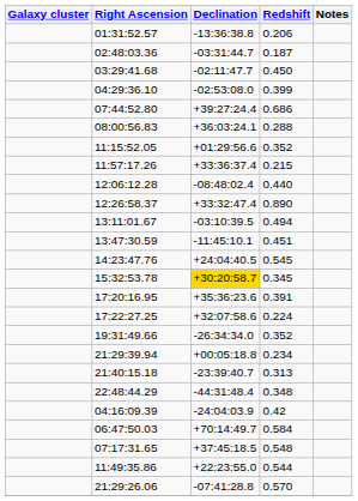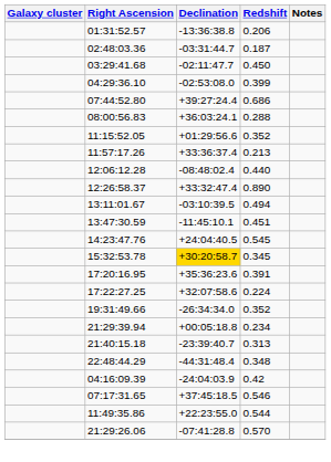 <table class="sortable wikitable">
 <tr>
 <th><a href='#'>Galaxy cluster</a></th>
 <th><a href='#'>Right Ascension</a></th>
 <th><a href='#'>Declination</a></th>
 <th><a href='#'>Redshift</a></th>
 <th>Notes</th>
 </tr>
 <tr>
 <td></td>
 <td>01:31:52.57</td>
 <td>-13:36:38.8</td>
 <td>0.206</td>
 <td></td>
 </tr>
 <tr>
 <td></td>
 <td>02:48:03.36</td>
 <td>-03:31:44.7</td>
 <td>0.187</td>
 <td></td>
 </tr>
 <tr>
 <td></td>
 <td>03:29:41.68</td>
 <td>-02:11:47.7</td>
 <td>0.450</td>
 <td></td>
 </tr>
 <tr>
 <td></td>
 <td>04:29:36.10</td>
 <td>-02:53:08.0</td>
 <td>0.399</td>
 <td></td>
 </tr>
 <tr>
 <td></td>
 <td>07:44:52.80</td>
 <td>+39:27:24.4</td>
 <td>0.686</td>
 <td></td>
 </tr>
 <tr>
 <td></td>
 <td>08:00:56.83</td>
 <td>+36:03:24.1</td>
 <td>0.288</td>
 <td></td>
 </tr>
 <tr>
 <td></td>
 <td>11:15:52.05</td>
 <td>+01:29:56.6</td>
 <td>0.352</td>
 <td></td>
 </tr>
 <tr>
 <td></td>
 <td>11:57:17.26</td>
 <td>+33:36:37.4</td>
-<td>0.215</td>
+<td>0.213</td>
 <td></td>
 </tr>
 <tr>
 <td></td>
 <td>12:06:12.28</td>
 <td>-08:48:02.4</td>
 <td>0.440</td>
 <td></td>
 </tr>
 <tr>
 <td></td>
 <td>12:26:58.37</td>
 <td>+33:32:47.4</td>
 <td>0.890</td>
 <td></td>
 </tr>
 <tr>
 <td></td>
 <td>13:11:01.67</td>
 <td>-03:10:39.5</td>
 <td>0.494</td>
 <td></td>
 </tr>
 <tr>
 <td></td>
 <td>13:47:30.59</td>
 <td>-11:45:10.1</td>
 <td>0.451</td>
 <td></td>
 </tr>
 <tr>
 <td></td>
 <td>14:23:47.76</td>
 <td>+24:04:40.5</td>
 <td>0.545</td>
 <td></td>
 </tr>
 <tr>
 <td></td>
 <td>15:32:53.78</td>
 <td style="background: gold;">+30:20:58.7</td>
 <td>0.345</td>
 <td></td>
 </tr>
 <tr>
 <td></td>
 <td>17:20:16.95</td>
 <td>+35:36:23.6</td>
 <td>0.391</td>
 <td></td>
 </tr>
 <tr>
 <td></td>
 <td>17:22:27.25</td>
 <td>+32:07:58.6</td>
 <td>0.224</td>
 <td></td>
 </tr>
 <tr>
 <td></td>
 <td>19:31:49.66</td>
 <td>-26:34:34.0</td>
 <td>0.352</td>
 <td></td>
 </tr>
 <tr>
 <td></td>
 <td>21:29:39.94</td>
 <td>+00:05:18.8</td>
 <td>0.234</td>
 <td></td>
 </tr>
 <tr>
 <td></td>
 <td>21:40:15.18</td>
 <td>-23:39:40.7</td>
 <td>0.313</td>
 <td></td>
 </tr>
 <tr>
 <td></td>
 <td>22:48:44.29</td>
 <td>-44:31:48.4</td>
 <td>0.348</td>
 <td></td>
 </tr>
 <tr>
 <td></td>
 <td>04:16:09.39</td>
 <td>-24:04:03.9</td>
 <td>0.42</td>
 <td></td>
 </tr>
 <tr>
 <td></td>
-<td>06:47:50.03</td>
-<td>+70:14:49.7</td>
-<td>0.584</td>
-<td></td>
-</tr>
-<tr>
-<td></td>
 <td>07:17:31.65</td>
 <td>+37:45:18.5</td>
-<td>0.548</td>
+<td>0.546</td>
 <td></td>
 </tr>
 <tr>
 <td></td>
 <td>11:49:35.86</td>
 <td>+22:23:55.0</td>
 <td>0.544</td>
 <td></td>
 </tr>
 <tr>
 <td></td>
 <td>21:29:26.06</td>
 <td>-07:41:28.8</td>
 <td>0.570</td>
 <td></td>
 </tr>
 <tr>
 </tr>
 </table>
